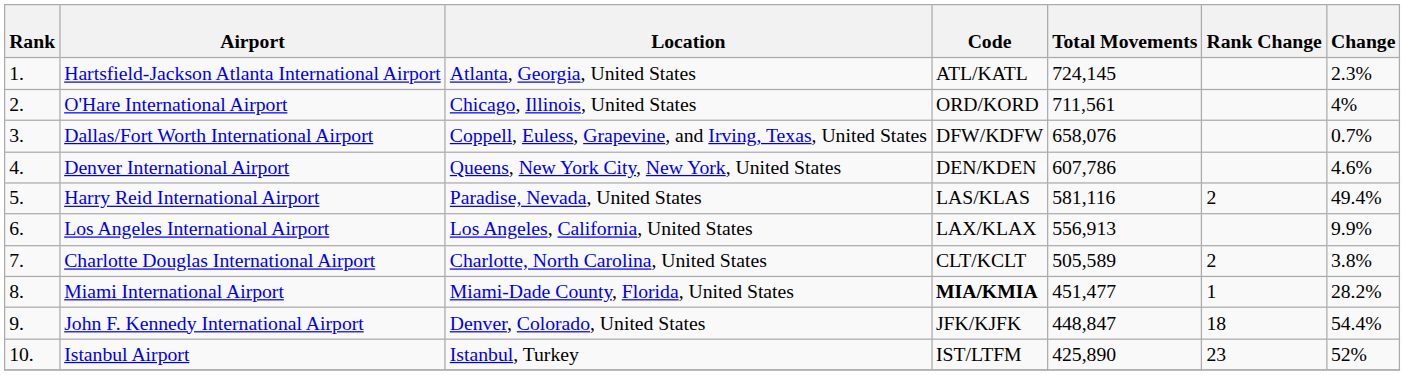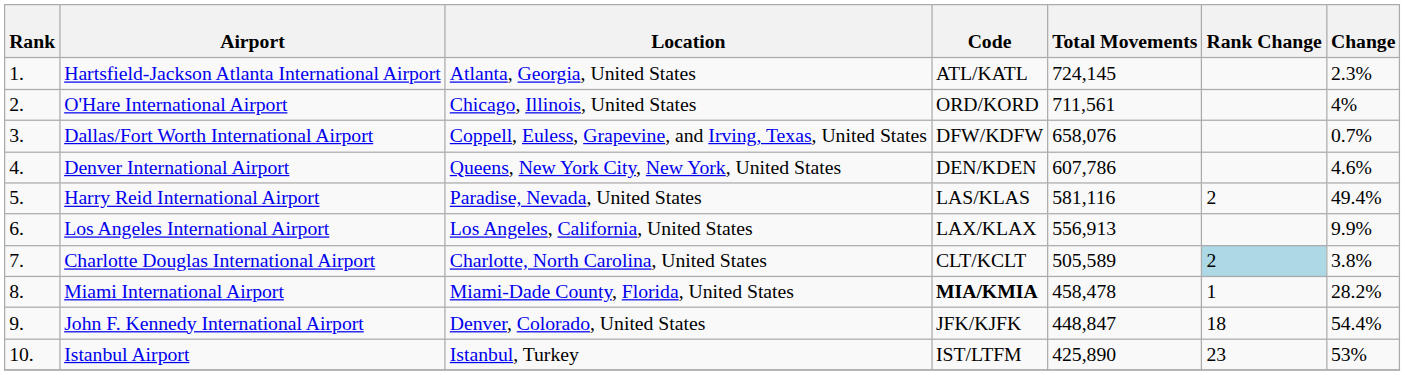 <table class="wikitable sortable" width="align=">
 <tr>
 <th><br>Rank</th>
 <th><br>Airport</th>
 <th><br>Location</th>
 <th><br>Code</th>
 <th><br>Total Movements</th>
 <th><br>Rank Change</th>
 <th><br>Change</th>
 </tr>
 <tr>
 <td>1.</td>
 <td> <a href='#'>Hartsfield-Jackson Atlanta International Airport</a></td>
 <td><a href='#'>Atlanta</a>, <a href='#'>Georgia</a>, United States</td>
 <td>ATL/KATL</td>
 <td>724,145</td>
 <td></td>
 <td> 2.3%</td>
 </tr>
 <tr>
 <td>2.</td>
 <td> <a href='#'>O'Hare International Airport</a></td>
 <td><a href='#'>Chicago</a>, <a href='#'>Illinois</a>, United States</td>
 <td>ORD/KORD</td>
 <td>711,561</td>
 <td></td>
 <td> 4%</td>
 </tr>
 <tr>
 <td>3.</td>
 <td> <a href='#'>Dallas/Fort Worth International Airport</a></td>
 <td><a href='#'>Coppell</a>, <a href='#'>Euless</a>, <a href='#'>Grapevine</a>, and <a href='#'>Irving, Texas</a>, United States</td>
 <td>DFW/KDFW</td>
 <td>658,076</td>
 <td></td>
 <td> 0.7%</td>
 </tr>
 <tr>
 <td>4.</td>
 <td> <a href='#'>Denver International Airport</a></td>
 <td><a href='#'>Queens</a>, <a href='#'>New York City</a>, <a href='#'>New York</a>, United States</td>
 <td>DEN/KDEN</td>
 <td>607,786</td>
 <td></td>
 <td> 4.6%</td>
 </tr>
 <tr>
 <td>5.</td>
 <td> <a href='#'>Harry Reid International Airport</a></td>
 <td><a href='#'>Paradise, Nevada</a>, United States</td>
 <td>LAS/KLAS</td>
 <td>581,116</td>
 <td> 2</td>
 <td> 49.4%</td>
 </tr>
 <tr>
 <td>6.</td>
 <td> <a href='#'>Los Angeles International Airport</a></td>
 <td><a href='#'>Los Angeles</a>, <a href='#'>California</a>, United States</td>
 <td>LAX/KLAX</td>
 <td>556,913</td>
 <td></td>
 <td> 9.9%</td>
 </tr>
 <tr>
 <td>7.</td>
 <td> <a href='#'>Charlotte Douglas International Airport</a></td>
 <td><a href='#'>Charlotte, North Carolina</a>, United States</td>
 <td>CLT/KCLT</td>
 <td>505,589</td>
-<td> 2</td>
+<td style="background: lightblue;"> 2</td>
 <td> 3.8%</td>
 </tr>
 <tr>
 <td>8.</td>
 <td> <a href='#'>Miami International Airport</a></td>
 <td><a href='#'>Miami-Dade County</a>, <a href='#'>Florida</a>, United States</td>
 <td><strong>MIA/KMIA</strong></td>
-<td>451,477</td>
+<td>458,478</td>
 <td> 1</td>
 <td> 28.2%</td>
 </tr>
 <tr>
 <td>9.</td>
 <td> <a href='#'>John F. Kennedy International Airport</a></td>
 <td><a href='#'>Denver</a>, <a href='#'>Colorado</a>, United States</td>
 <td>JFK/KJFK</td>
 <td>448,847</td>
 <td> 18</td>
 <td> 54.4%</td>
 </tr>
 <tr>
 <td>10.</td>
 <td> <a href='#'>Istanbul Airport</a></td>
 <td><a href='#'>Istanbul</a>, Turkey</td>
 <td>IST/LTFM</td>
 <td>425,890</td>
 <td> 23</td>
-<td> 52%</td>
+<td> 53%</td>
 </tr>
 <tr>
 </tr>
 </table>
